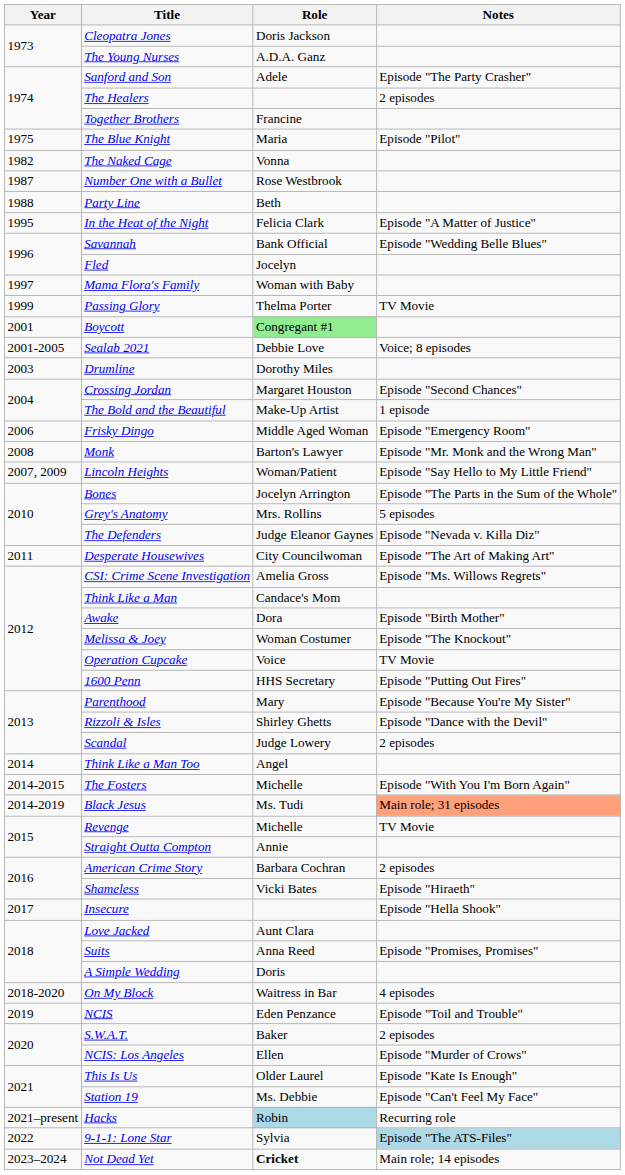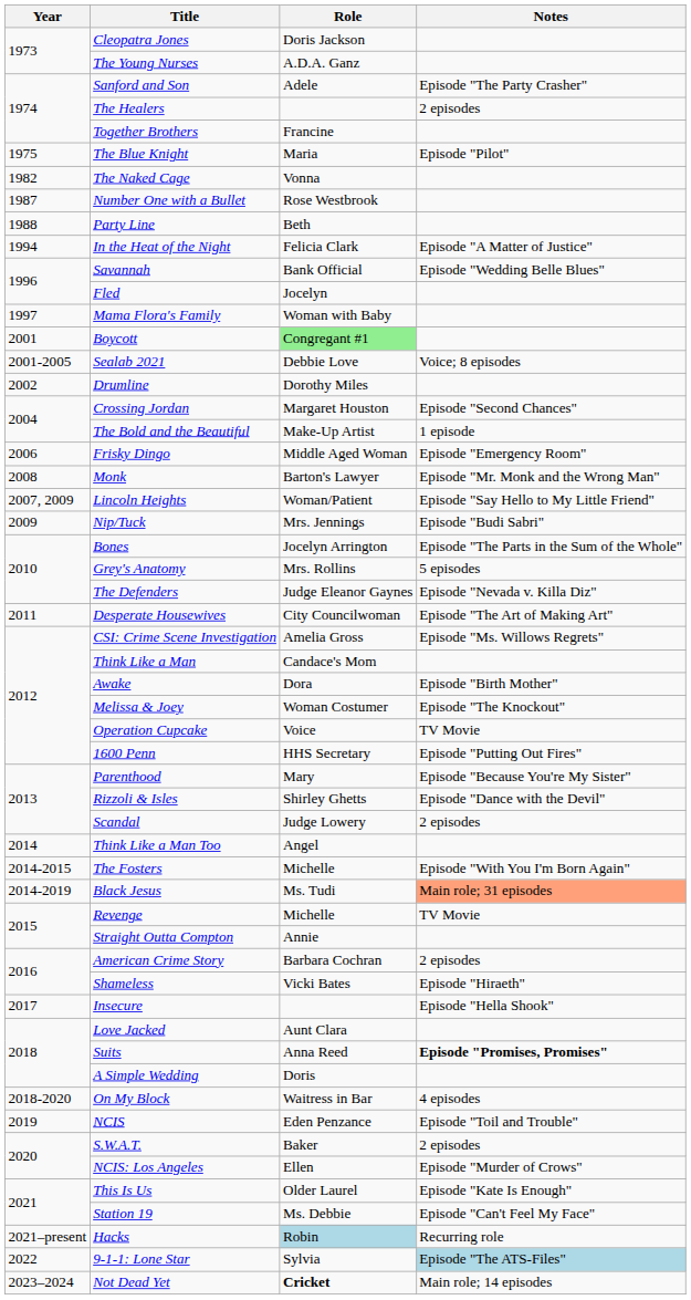 <table class="wikitable">
 <tr>
 <th>Year</th>
 <th>Title</th>
 <th>Role</th>
 <th>Notes</th>
 </tr>
 <tr>
 <td rowspan="2">1973</td>
 <td><em><a href='#'>Cleopatra Jones</a></em></td>
 <td>Doris Jackson</td>
 <td></td>
 </tr>
 <tr>
 <td><em><a href='#'>The Young Nurses</a></em></td>
 <td>A.D.A. Ganz</td>
 <td></td>
 </tr>
 <tr>
 <td rowspan="3">1974</td>
 <td><em><a href='#'>Sanford and Son</a></em></td>
 <td>Adele</td>
 <td>Episode "The Party Crasher"</td>
 </tr>
 <tr>
 <td><a href='#'><em>The Healers</em></a></td>
 <td></td>
 <td>2 episodes</td>
 </tr>
 <tr>
 <td><em><a href='#'>Together Brothers</a></em></td>
 <td>Francine</td>
 <td></td>
 </tr>
 <tr>
 <td>1975</td>
 <td><a href='#'><em>The Blue Knight</em></a></td>
 <td>Maria</td>
 <td>Episode "Pilot"</td>
 </tr>
 <tr>
 <td>1982</td>
 <td><em><a href='#'>The Naked Cage</a></em></td>
 <td>Vonna</td>
 <td></td>
 </tr>
 <tr>
 <td>1987</td>
 <td><a href='#'><em>Number One with a Bullet</em></a></td>
 <td>Rose Westbrook</td>
 <td></td>
 </tr>
 <tr>
 <td>1988</td>
 <td><a href='#'><em>Party Line</em></a></td>
 <td>Beth</td>
 <td></td>
 </tr>
 <tr>
-<td>1995</td>
+<td>1994</td>
 <td><a href='#'><em>In the Heat of the Night</em></a></td>
 <td>Felicia Clark</td>
 <td>Episode "A Matter of Justice"</td>
 </tr>
 <tr>
 <td rowspan="2">1996</td>
 <td><a href='#'><em>Savannah</em></a></td>
 <td>Bank Official</td>
 <td>Episode "Wedding Belle Blues"</td>
 </tr>
 <tr>
 <td><a href='#'><em>Fled</em></a></td>
 <td>Jocelyn</td>
 <td></td>
 </tr>
 <tr>
 <td>1997</td>
 <td><em><a href='#'>Mama Flora's Family</a></em></td>
 <td>Woman with Baby</td>
 <td></td>
 </tr>
 <tr>
-<td>1999</td>
-<td><em><a href='#'>Passing Glory</a></em></td>
-<td>Thelma Porter</td>
-<td>TV Movie</td>
-</tr>
-<tr>
 <td>2001</td>
 <td><a href='#'><em>Boycott</em></a></td>
 <td style="background: lightgreen;">Congregant #1</td>
 <td></td>
 </tr>
 <tr>
 <td>2001-2005</td>
 <td><em><a href='#'>Sealab 2021</a></em></td>
 <td>Debbie Love</td>
 <td>Voice; 8 episodes</td>
 </tr>
 <tr>
-<td>2003</td>
+<td>2002</td>
 <td><a href='#'><em>Drumline</em></a></td>
 <td>Dorothy Miles</td>
 <td></td>
 </tr>
 <tr>
 <td rowspan="2">2004</td>
 <td><em><a href='#'>Crossing Jordan</a></em></td>
 <td>Margaret Houston</td>
 <td>Episode "Second Chances"</td>
 </tr>
 <tr>
 <td><em><a href='#'>The Bold and the Beautiful</a></em></td>
 <td>Make-Up Artist</td>
 <td>1 episode</td>
 </tr>
 <tr>
 <td>2006</td>
 <td><em><a href='#'>Frisky Dingo</a></em></td>
 <td>Middle Aged Woman</td>
 <td>Episode "Emergency Room"</td>
 </tr>
 <tr>
 <td>2008</td>
 <td><a href='#'><em>Monk</em></a></td>
 <td>Barton's Lawyer</td>
 <td>Episode "Mr. Monk and the Wrong Man"</td>
 </tr>
 <tr>
 <td>2007, 2009</td>
 <td><a href='#'><em>Lincoln Heights</em></a></td>
 <td>Woman/Patient</td>
 <td>Episode "Say Hello to My Little Friend"</td>
+</tr>
+<tr>
+<td>2009</td>
+<td><em><a href='#'>Nip/Tuck</a></em></td>
+<td>Mrs. Jennings</td>
+<td>Episode "Budi Sabri"</td>
 </tr>
 <tr>
 <td rowspan="3">2010</td>
 <td><a href='#'><em>Bones</em></a></td>
 <td>Jocelyn Arrington</td>
 <td>Episode "The Parts in the Sum of the Whole"</td>
 </tr>
 <tr>
 <td><em><a href='#'>Grey's Anatomy</a></em></td>
 <td>Mrs. Rollins</td>
 <td>5 episodes</td>
 </tr>
 <tr>
 <td><a href='#'><em>The Defenders</em></a></td>
 <td>Judge Eleanor Gaynes</td>
 <td>Episode "Nevada v. Killa Diz"</td>
 </tr>
 <tr>
 <td>2011</td>
 <td><em><a href='#'>Desperate Housewives</a></em></td>
 <td>City Councilwoman</td>
 <td>Episode "The Art of Making Art"</td>
 </tr>
 <tr>
 <td rowspan="6">2012</td>
 <td><em><a href='#'>CSI: Crime Scene Investigation</a></em></td>
 <td>Amelia Gross</td>
 <td>Episode "Ms. Willows Regrets"</td>
 </tr>
 <tr>
 <td><em><a href='#'>Think Like a Man</a></em></td>
 <td>Candace's Mom</td>
 <td></td>
 </tr>
 <tr>
 <td><a href='#'><em>Awake</em></a></td>
 <td>Dora</td>
 <td>Episode "Birth Mother"</td>
 </tr>
 <tr>
 <td><em><a href='#'>Melissa & Joey</a></em></td>
 <td>Woman Costumer</td>
 <td>Episode "The Knockout"</td>
 </tr>
 <tr>
 <td><a href='#'><em>Operation Cupcake</em></a></td>
 <td>Voice</td>
 <td>TV Movie</td>
 </tr>
 <tr>
 <td><em><a href='#'>1600 Penn</a></em></td>
 <td>HHS Secretary</td>
 <td>Episode "Putting Out Fires"</td>
 </tr>
 <tr>
 <td rowspan="3">2013</td>
 <td><a href='#'><em>Parenthood</em></a></td>
 <td>Mary</td>
 <td>Episode "Because You're My Sister"</td>
 </tr>
 <tr>
 <td><em><a href='#'>Rizzoli & Isles</a></em></td>
 <td>Shirley Ghetts</td>
 <td>Episode "Dance with the Devil"</td>
 </tr>
 <tr>
 <td><a href='#'><em>Scandal</em></a></td>
 <td>Judge Lowery</td>
 <td>2 episodes</td>
 </tr>
 <tr>
 <td>2014</td>
 <td><em><a href='#'>Think Like a Man Too</a></em></td>
 <td>Angel</td>
 <td></td>
 </tr>
 <tr>
 <td>2014-2015</td>
 <td><a href='#'><em>The Fosters</em></a></td>
 <td>Michelle</td>
 <td>Episode "With You I'm Born Again"</td>
 </tr>
 <tr>
 <td>2014-2019</td>
 <td><a href='#'><em>Black Jesus</em></a></td>
 <td>Ms. Tudi</td>
 <td style="background: lightsalmon;">Main role; 31 episodes</td>
 </tr>
 <tr>
 <td rowspan="2">2015</td>
 <td><a href='#'><em>Revenge</em></a></td>
 <td>Michelle</td>
 <td>TV Movie</td>
 </tr>
 <tr>
 <td><a href='#'><em>Straight Outta Compton</em></a></td>
 <td>Annie</td>
 <td></td>
 </tr>
 <tr>
 <td rowspan="2">2016</td>
 <td><em><a href='#'>American Crime Story</a></em></td>
 <td>Barbara Cochran</td>
 <td>2 episodes</td>
 </tr>
 <tr>
 <td><a href='#'><em>Shameless</em></a></td>
 <td>Vicki Bates</td>
 <td>Episode "Hiraeth"</td>
 </tr>
 <tr>
 <td>2017</td>
 <td><a href='#'><em>Insecure</em></a></td>
 <td></td>
 <td>Episode "Hella Shook"</td>
 </tr>
 <tr>
 <td rowspan="3">2018</td>
 <td><em><a href='#'>Love Jacked</a></em></td>
 <td>Aunt Clara</td>
 <td></td>
 </tr>
 <tr>
 <td><a href='#'><em>Suits</em></a></td>
 <td>Anna Reed</td>
-<td>Episode "Promises, Promises"</td>
+<td><strong>Episode "Promises, Promises"</strong></td>
 </tr>
 <tr>
 <td><em><a href='#'>A Simple Wedding</a></em></td>
 <td>Doris</td>
 <td></td>
 </tr>
 <tr>
 <td>2018-2020</td>
 <td><em><a href='#'>On My Block</a></em></td>
 <td>Waitress in Bar</td>
 <td>4 episodes</td>
 </tr>
 <tr>
 <td>2019</td>
 <td><a href='#'><em>NCIS</em></a></td>
 <td>Eden Penzance</td>
 <td>Episode "Toil and Trouble"</td>
 </tr>
 <tr>
 <td rowspan="2">2020</td>
 <td><a href='#'><em>S.W.A.T.</em></a></td>
 <td>Baker</td>
 <td>2 episodes</td>
 </tr>
 <tr>
 <td><em><a href='#'>NCIS: Los Angeles</a></em></td>
 <td>Ellen</td>
 <td>Episode "Murder of Crows"</td>
 </tr>
 <tr>
 <td rowspan="2">2021</td>
 <td><em><a href='#'>This Is Us</a></em></td>
 <td>Older Laurel</td>
 <td>Episode "Kate Is Enough"</td>
 </tr>
 <tr>
 <td><em><a href='#'>Station 19</a></em></td>
 <td>Ms. Debbie</td>
 <td>Episode "Can't Feel My Face"</td>
 </tr>
 <tr>
 <td>2021–present</td>
 <td><a href='#'><em>Hacks</em></a></td>
 <td style="background: lightblue;">Robin</td>
 <td>Recurring role</td>
 </tr>
 <tr>
 <td>2022</td>
 <td><em><a href='#'>9-1-1: Lone Star</a></em></td>
 <td>Sylvia</td>
 <td style="background: lightblue;">Episode "The ATS-Files"</td>
 </tr>
 <tr>
 <td>2023–2024</td>
 <td><em><a href='#'>Not Dead Yet</a></em></td>
 <td><strong>Cricket</strong></td>
 <td>Main role; 14 episodes</td>
 </tr>
 </table>
